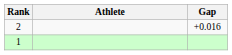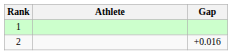 <table class=wikitable style="text-align:center">
 <tr>
 <th width=40>Rank</th>
 <th width=250>Athlete</th>
 <th width=60>Gap</th>
 </tr>
+<tr bgcolor="ccffcc">
+<td>1</td>
+<td align=left></td>
+<td></td>
+</tr>
 <tr>
 <td>2</td>
 <td align=left></td>
 <td>+0.016</td>
 </tr>
-<tr bgcolor="ccffcc">
-<td>1</td>
-<td align=left></td>
-<td></td>
-</tr>
 </table>
